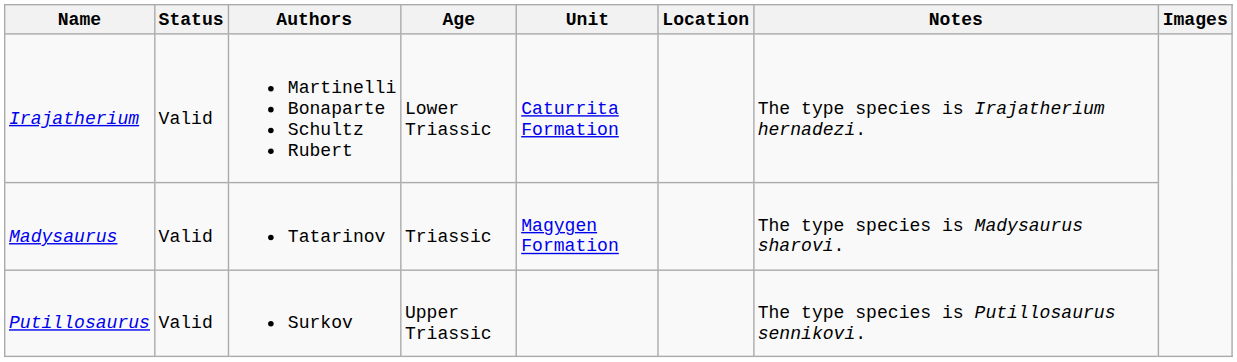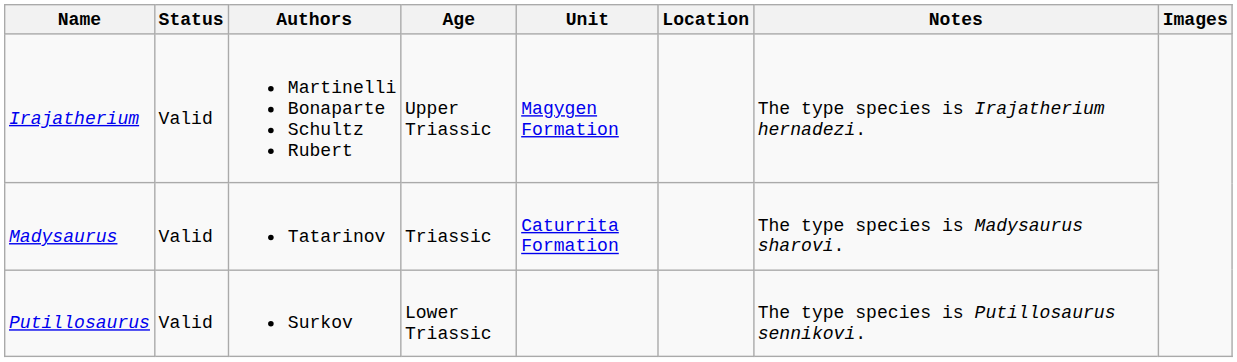 <table class="wikitable sortable" align="center" width="100%">
 <tr>
 <th>Name</th>
 <th>Status</th>
 <th>Authors</th>
 <th>Age</th>
 <th>Unit</th>
 <th>Location</th>
 <th width="33%" class="unsortable">Notes</th>
 <th class="unsortable">Images</th>
 </tr>
 <tr>
 <td><br><em><a href='#'>Irajatherium</a></em></td>
 <td><br>Valid</td>
 <td><br><ul><li>Martinelli</li><li>Bonaparte</li><li>Schultz</li><li>Rubert</li></ul></td>
-<td><br>Lower Triassic</td>
-<td><br><a href='#'>Caturrita Formation</a></td>
+<td><br>Upper Triassic</td>
+<td><br><a href='#'>Magygen Formation</a></td>
 <td><br></td>
 <td><br>The type species is <em>Irajatherium hernadezi</em>.</td>
 <td rowspan="99"><br></td>
 </tr>
 <tr>
 <td><br><em><a href='#'>Madysaurus</a></em></td>
 <td><br>Valid</td>
 <td><br><ul><li>Tatarinov</li></ul></td>
 <td><br>Triassic</td>
-<td><br><a href='#'>Magygen Formation</a></td>
+<td><br><a href='#'>Caturrita Formation</a></td>
 <td><br></td>
 <td><br>The type species is <em>Madysaurus sharovi</em>.</td>
 </tr>
 <tr>
 <td><br><em><a href='#'>Putillosaurus</a></em></td>
 <td><br>Valid</td>
 <td><br><ul><li>Surkov</li></ul></td>
-<td><br>Upper Triassic</td>
+<td><br>Lower Triassic</td>
 <td></td>
 <td><br></td>
 <td><br>The type species is <em>Putillosaurus sennikovi</em>.</td>
 </tr>
 </table>
